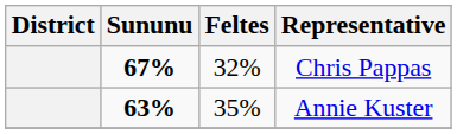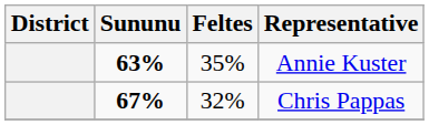 <table class=wikitable>
 <tr>
 <th>District</th>
 <th>Sununu</th>
 <th>Feltes</th>
 <th>Representative</th>
 </tr>
 <tr align=center>
 <th></th>
+<td><strong>63%</strong></td>
+<td>35%</td>
+<td><a href='#'>Annie Kuster</a></td>
+</tr>
+<tr align=center>
+<th></th>
 <td><strong>67%</strong></td>
 <td>32%</td>
 <td><a href='#'>Chris Pappas</a></td>
 </tr>
 <tr align=center>
-<th></th>
-<td><strong>63%</strong></td>
-<td>35%</td>
-<td><a href='#'>Annie Kuster</a></td>
-</tr>
-<tr align=center>
 </tr>
 </table>
